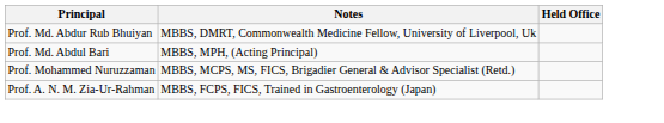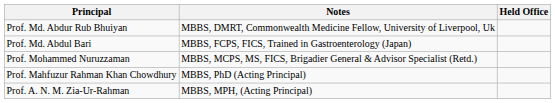 <table class="wikitable">
 <tr>
 <th>Principal</th>
 <th>Notes</th>
 <th>Held Office</th>
 </tr>
 <tr>
 <td>Prof. Md. Abdur Rub Bhuiyan</td>
 <td>MBBS, DMRT, Commonwealth Medicine Fellow, University of Liverpool, Uk</td>
 <td></td>
 </tr>
 <tr>
 <td>Prof. Md. Abdul Bari</td>
-<td>MBBS, MPH, (Acting Principal)</td>
+<td>MBBS, FCPS, FICS, Trained in Gastroenterology (Japan)</td>
 <td></td>
 </tr>
 <tr>
 <td>Prof. Mohammed Nuruzzaman</td>
 <td>MBBS, MCPS, MS, FICS, Brigadier General & Advisor Specialist (Retd.)</td>
 <td></td>
 </tr>
 <tr>
+<td>Prof. Mahfuzur Rahman Khan Chowdhury</td>
+<td>MBBS, PhD (Acting Principal)</td>
+<td></td>
+</tr>
+<tr>
 <td>Prof. A. N. M. Zia-Ur-Rahman</td>
-<td>MBBS, FCPS, FICS, Trained in Gastroenterology (Japan)</td>
+<td>MBBS, MPH, (Acting Principal)</td>
 <td></td>
 </tr>
 </table>
